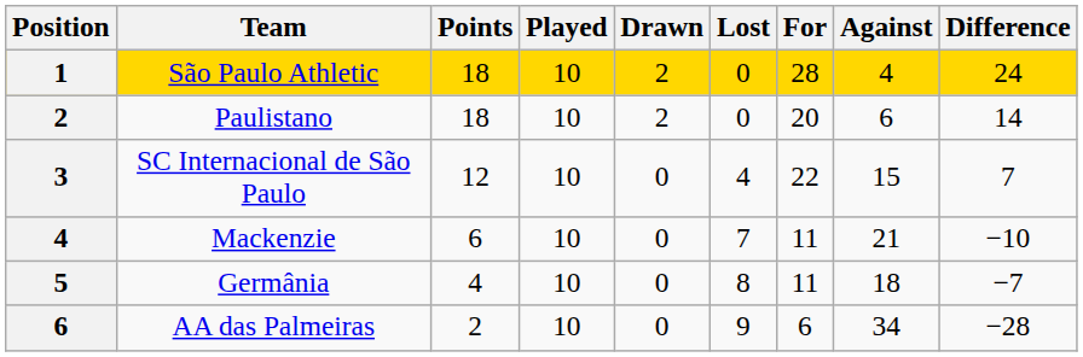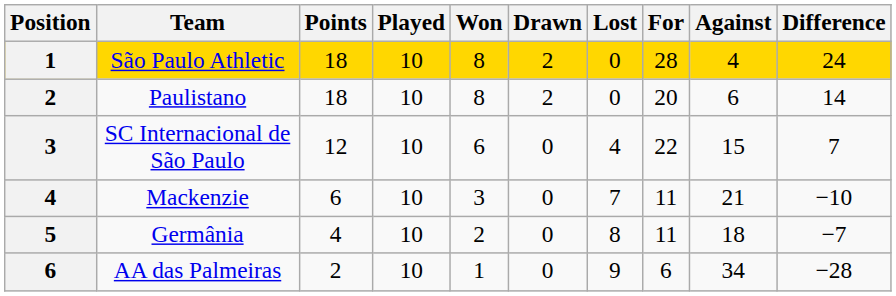 <table class="wikitable" style="text-align:center">
 <tr>
 <th>Position</th>
 <th>Team</th>
 <th>Points</th>
 <th>Played</th>
+<th>Won</th>
 <th>Drawn</th>
 <th>Lost</th>
 <th>For</th>
 <th>Against</th>
 <th>Difference</th>
 </tr>
 <tr style="background: gold;">
 <th>1</th>
 <td><a href='#'>São Paulo Athletic</a></td>
 <td>18</td>
 <td>10</td>
+<td>8</td>
 <td>2</td>
 <td>0</td>
 <td>28</td>
 <td>4</td>
 <td>24</td>
 </tr>
 <tr>
 <th>2</th>
 <td><a href='#'>Paulistano</a></td>
 <td>18</td>
 <td>10</td>
+<td>8</td>
 <td>2</td>
 <td>0</td>
 <td>20</td>
 <td>6</td>
 <td>14</td>
 </tr>
 <tr>
 <th>3</th>
 <td><a href='#'>SC Internacional de São Paulo</a></td>
 <td>12</td>
 <td>10</td>
+<td>6</td>
 <td>0</td>
 <td>4</td>
 <td>22</td>
 <td>15</td>
 <td>7</td>
 </tr>
 <tr>
 <th>4</th>
 <td><a href='#'>Mackenzie</a></td>
 <td>6</td>
 <td>10</td>
+<td>3</td>
 <td>0</td>
 <td>7</td>
 <td>11</td>
 <td>21</td>
 <td>−10</td>
 </tr>
 <tr>
 <th>5</th>
 <td><a href='#'>Germânia</a></td>
 <td>4</td>
 <td>10</td>
+<td>2</td>
 <td>0</td>
 <td>8</td>
 <td>11</td>
 <td>18</td>
 <td>−7</td>
 </tr>
 <tr>
 <th>6</th>
 <td><a href='#'>AA das Palmeiras</a></td>
 <td>2</td>
 <td>10</td>
+<td>1</td>
 <td>0</td>
 <td>9</td>
 <td>6</td>
 <td>34</td>
 <td>−28</td>
 </tr>
 </table>
